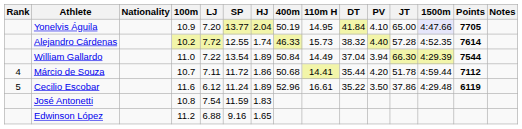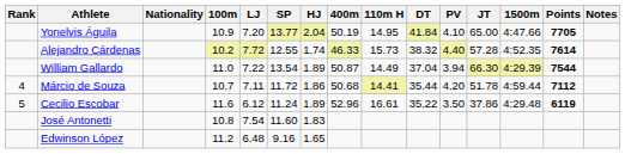 <table class="wikitable sortable" style=" text-align:center;font-size:95%">
 <tr>
 <th>Rank</th>
 <th>Athlete</th>
 <th>Nationality</th>
 <th>100m</th>
 <th>LJ</th>
 <th>SP</th>
 <th>HJ</th>
 <th>400m</th>
 <th>110m H</th>
 <th>DT</th>
 <th>PV</th>
 <th>JT</th>
 <th>1500m</th>
 <th>Points</th>
 <th>Notes</th>
 </tr>
 <tr>
 <td></td>
 <td align=left><a href='#'>Yonelvis Águila</a></td>
 <td align=left></td>
 <td>10.9</td>
 <td>7.20</td>
 <td bgcolor=#F2F5A9>13.77</td>
 <td bgcolor=#F2F5A9>2.04</td>
 <td>50.19</td>
 <td>14.95</td>
 <td bgcolor=#F2F5A9>41.84</td>
 <td>4.10</td>
 <td>65.00</td>
-<td style="background: lavender;">4:47.66</td>
+<td>4:47.66</td>
 <td><strong>7705</strong></td>
 <td></td>
 </tr>
 <tr>
 <td></td>
 <td align=left><a href='#'>Alejandro Cárdenas</a></td>
 <td align=left></td>
 <td bgcolor=#F2F5A9>10.2</td>
 <td bgcolor=#F2F5A9>7.72</td>
 <td>12.55</td>
 <td>1.74</td>
 <td bgcolor=#F2F5A9>46.33</td>
 <td>15.73</td>
 <td>38.32</td>
 <td bgcolor=#F2F5A9>4.40</td>
 <td>57.28</td>
 <td>4:52.35</td>
 <td><strong>7614</strong></td>
 <td></td>
 </tr>
 <tr>
 <td></td>
 <td align=left><a href='#'>William Gallardo</a></td>
 <td align=left></td>
 <td>11.0</td>
 <td>7.22</td>
 <td>13.54</td>
 <td>1.89</td>
-<td>50.84</td>
+<td>50.87</td>
 <td>14.49</td>
 <td>37.04</td>
 <td>3.94</td>
 <td bgcolor=#F2F5A9>66.30</td>
 <td bgcolor=#F2F5A9>4:29.39</td>
 <td><strong>7544</strong></td>
 <td></td>
 </tr>
 <tr>
 <td>4</td>
 <td align=left><a href='#'>Márcio de Souza</a></td>
 <td align=left></td>
 <td>10.7</td>
 <td>7.11</td>
 <td>11.72</td>
 <td>1.86</td>
 <td>50.68</td>
 <td bgcolor=#F2F5A9>14.41</td>
 <td>35.44</td>
 <td>4.20</td>
 <td>51.78</td>
 <td>4:59.44</td>
 <td><strong>7112</strong></td>
 <td></td>
 </tr>
 <tr>
 <td>5</td>
 <td align=left><a href='#'>Cecilio Escobar</a></td>
 <td align=left></td>
 <td>11.6</td>
 <td>6.12</td>
 <td>11.24</td>
 <td>1.89</td>
 <td>52.96</td>
 <td>16.61</td>
 <td>35.22</td>
 <td>3.50</td>
 <td>37.86</td>
 <td>4:29.48</td>
 <td><strong>6119</strong></td>
 <td></td>
 </tr>
 <tr>
 <td></td>
 <td align=left><a href='#'>José Antonetti</a></td>
 <td align=left></td>
 <td>10.8</td>
 <td>7.54</td>
-<td>11.59</td>
+<td>11.60</td>
 <td>1.83</td>
 <td></td>
 <td></td>
 <td></td>
 <td></td>
 <td></td>
 <td></td>
 <td><strong></strong></td>
 <td></td>
 </tr>
 <tr>
 <td></td>
 <td align=left><a href='#'>Edwinson López</a></td>
 <td align=left></td>
 <td>11.2</td>
-<td>6.88</td>
+<td>6.48</td>
 <td>9.16</td>
 <td>1.65</td>
 <td></td>
 <td></td>
 <td></td>
 <td></td>
 <td></td>
 <td></td>
 <td><strong></strong></td>
 <td></td>
 </tr>
 </table>
